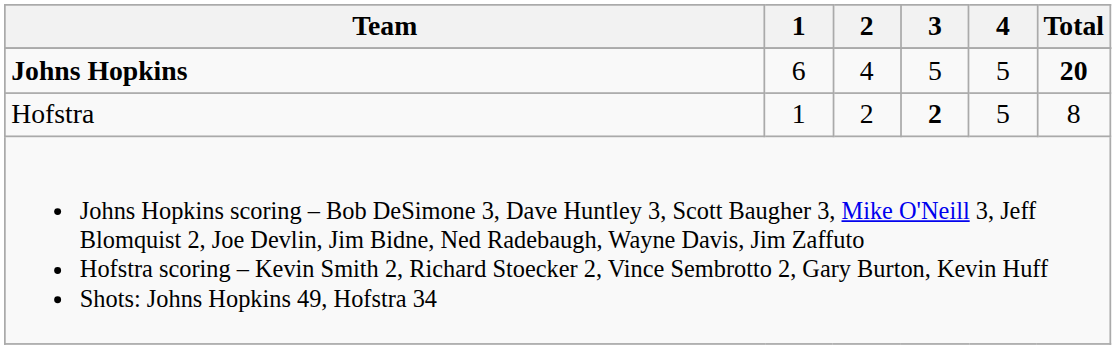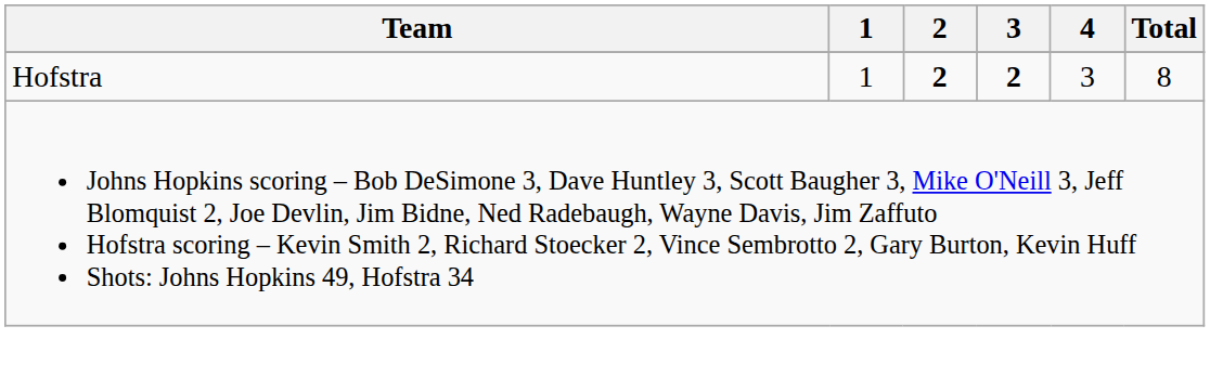 <table class="wikitable" style="text-align:center; max-width:40em">
 <tr>
 <th>Team</th>
 <th style="width:2em">1</th>
 <th style="width:2em">2</th>
 <th style="width:2em">3</th>
 <th style="width:2em">4</th>
 <th style="width:2em">Total</th>
 </tr>
 <tr>
 </tr>
 <tr>
-<td style="text-align:left"><strong>Johns Hopkins</strong></td>
-<td>6</td>
-<td>4</td>
-<td>5</td>
-<td>5</td>
-<td><strong>20</strong></td>
-</tr>
-<tr>
 <td style="text-align:left">Hofstra</td>
 <td>1</td>
-<td>2</td>
 <td><strong>2</strong></td>
-<td>5</td>
+<td><strong>2</strong></td>
+<td>3</td>
 <td>8</td>
 </tr>
 <tr>
 <td colspan=6 style="text-align:left; font-size:88%;"><br><ul><li>Johns Hopkins scoring – Bob DeSimone 3, Dave Huntley 3, Scott Baugher 3, <a href='#'>Mike O'Neill</a> 3, Jeff Blomquist 2, Joe Devlin, Jim Bidne, Ned Radebaugh, Wayne Davis, Jim Zaffuto</li><li>Hofstra scoring – Kevin Smith 2, Richard Stoecker 2, Vince Sembrotto 2, Gary Burton, Kevin Huff</li><li>Shots: Johns Hopkins 49, Hofstra 34</li></ul></td>
 </tr>
 </table>
